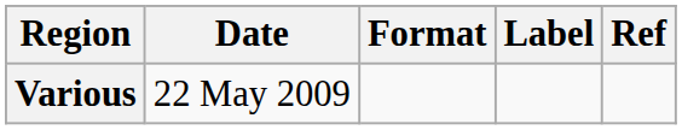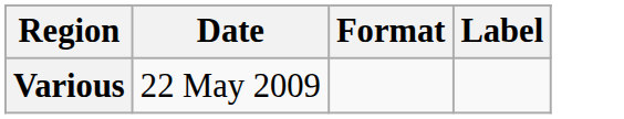 <table class="wikitable plainrowheaders">
 <tr>
 <th scope="col">Region</th>
 <th scope="col">Date</th>
 <th scope="col">Format</th>
 <th scope="col">Label</th>
-<th scope="col">Ref</th>
 </tr>
 <tr>
 <th scope="row">Various</th>
 <td>22 May 2009</td>
 <td></td>
 <td></td>
-<td></td>
 </tr>
 </table>
